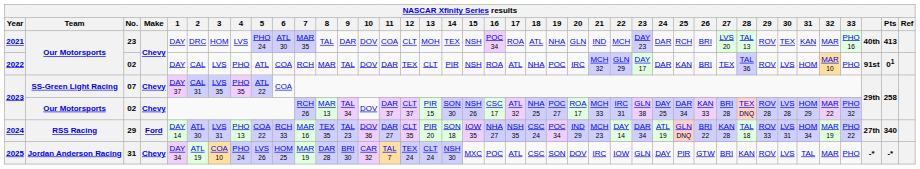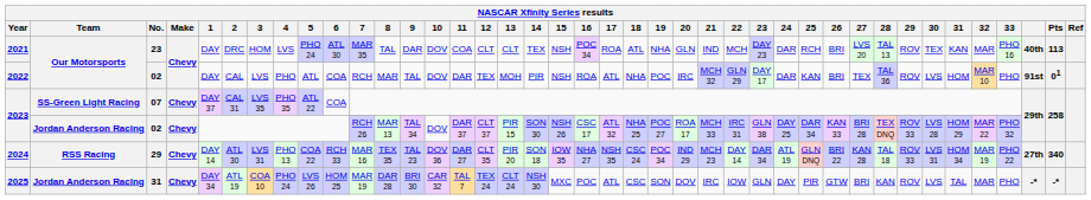 <table class="wikitable" style="text-align:center; font-size:75%">
 <tr>
 <th colspan=40><a href='#'>NASCAR Xfinity Series</a> results</th>
 </tr>
 <tr>
 <th>Year</th>
 <th>Team</th>
 <th>No.</th>
 <th>Make</th>
 <th>1</th>
 <th>2</th>
 <th>3</th>
 <th>4</th>
 <th>5</th>
 <th>6</th>
 <th>7</th>
 <th>8</th>
 <th>9</th>
 <th>10</th>
 <th>11</th>
 <th>12</th>
 <th>13</th>
 <th>14</th>
 <th>15</th>
 <th>16</th>
 <th>17</th>
 <th>18</th>
 <th>19</th>
 <th>20</th>
 <th>21</th>
 <th>22</th>
 <th>23</th>
 <th>24</th>
 <th>25</th>
 <th>26</th>
 <th>27</th>
 <th>28</th>
 <th>29</th>
 <th>30</th>
 <th>31</th>
 <th>32</th>
 <th>33</th>
 <th></th>
 <th>Pts</th>
 <th>Ref</th>
 </tr>
 <tr>
 <th><a href='#'>2021</a></th>
 <th rowspan=2><a href='#'>Our Motorsports</a></th>
 <th>23</th>
 <th rowspan=2><a href='#'>Chevy</a></th>
 <td><a href='#'>DAY</a></td>
 <td><a href='#'>DRC</a></td>
 <td><a href='#'>HOM</a></td>
 <td><a href='#'>LVS</a></td>
 <td style="background:#CFCFFF;"><a href='#'>PHO</a><br><small>24</small></td>
 <td style="background:#CFCFFF;"><a href='#'>ATL</a><br><small>30</small></td>
 <td style="background:#CFCFFF;"><a href='#'>MAR</a><br><small>35</small></td>
 <td><a href='#'>TAL</a></td>
 <td><a href='#'>DAR</a></td>
 <td><a href='#'>DOV</a></td>
 <td><a href='#'>COA</a></td>
 <td><a href='#'>CLT</a></td>
-<td><a href='#'>MOH</a></td>
+<td><a href='#'>CLT</a></td>
 <td><a href='#'>TEX</a></td>
 <td><a href='#'>NSH</a></td>
 <td style="background:#EFCFFF;"><a href='#'>POC</a><br><small>34</small></td>
 <td><a href='#'>ROA</a></td>
 <td><a href='#'>ATL</a></td>
 <td><a href='#'>NHA</a></td>
 <td><a href='#'>GLN</a></td>
 <td><a href='#'>IND</a></td>
 <td><a href='#'>MCH</a></td>
 <td style="background:#CFCFFF;"><a href='#'>DAY</a><br><small>23</small></td>
 <td><a href='#'>DAR</a></td>
 <td><a href='#'>RCH</a></td>
 <td><a href='#'>BRI</a></td>
 <td style="background:#DFFFDF;"><a href='#'>LVS</a><br><small>20</small></td>
 <td style="background:#DFFFDF;"><a href='#'>TAL</a><br><small>13</small></td>
 <td><a href='#'>ROV</a></td>
 <td><a href='#'>TEX</a></td>
 <td><a href='#'>KAN</a></td>
 <td><a href='#'>MAR</a></td>
 <td style="background:#DFFFDF;"><a href='#'>PHO</a><br><small>16</small></td>
 <th>40th</th>
-<th>413</th>
+<th>113</th>
 <th></th>
 </tr>
 <tr>
 <th><a href='#'>2022</a></th>
 <th>02</th>
 <td><a href='#'>DAY</a></td>
 <td><a href='#'>CAL</a></td>
 <td><a href='#'>LVS</a></td>
 <td><a href='#'>PHO</a></td>
 <td><a href='#'>ATL</a></td>
 <td><a href='#'>COA</a></td>
 <td><a href='#'>RCH</a></td>
 <td><a href='#'>MAR</a></td>
 <td><a href='#'>TAL</a></td>
 <td><a href='#'>DOV</a></td>
 <td><a href='#'>DAR</a></td>
 <td><a href='#'>TEX</a></td>
-<td><a href='#'>CLT</a></td>
+<td><a href='#'>MOH</a></td>
 <td><a href='#'>PIR</a></td>
 <td><a href='#'>NSH</a></td>
 <td><a href='#'>ROA</a></td>
 <td><a href='#'>ATL</a></td>
 <td><a href='#'>NHA</a></td>
 <td><a href='#'>POC</a></td>
 <td><a href='#'>IRC</a></td>
 <td style="background:#CFCFFF;"><a href='#'>MCH</a><br><small>32</small></td>
 <td style="background:#CFCFFF;"><a href='#'>GLN</a><br><small>29</small></td>
 <td style="background:#DFFFDF;"><a href='#'>DAY</a><br><small>17</small></td>
 <td><a href='#'>DAR</a></td>
 <td><a href='#'>KAN</a></td>
 <td><a href='#'>BRI</a></td>
 <td><a href='#'>TEX</a></td>
 <td style="background:#CFCFFF;"><a href='#'>TAL</a><br><small>36</small></td>
 <td><a href='#'>ROV</a></td>
 <td><a href='#'>LVS</a></td>
 <td><a href='#'>HOM</a></td>
 <td style="background:#FFDF9F;"><a href='#'>MAR</a><br><small>10</small></td>
 <td><a href='#'>PHO</a></td>
 <th>91st</th>
 <th>0<sup>1</sup></th>
 <th></th>
 </tr>
 <tr>
 <th rowspan=2><a href='#'>2023</a></th>
 <th><a href='#'>SS-Green Light Racing</a></th>
 <th>07</th>
 <th><a href='#'>Chevy</a></th>
 <td style="background:#EFCFFF;"><a href='#'>DAY</a><br><small>37</small></td>
 <td style="background:#CFCFFF;"><a href='#'>CAL</a><br><small>31</small></td>
 <td style="background:#CFCFFF;"><a href='#'>LVS</a><br><small>35</small></td>
 <td style="background:#EFCFFF;"><a href='#'>PHO</a><br><small>35</small></td>
 <td style="background:#CFCFFF;"><a href='#'>ATL</a><br><small>22</small></td>
 <td><a href='#'>COA</a></td>
 <td colspan=27></td>
 <th rowspan=2>29th</th>
 <th rowspan=2>258</th>
 <th rowspan=2></th>
 </tr>
 <tr>
-<th><a href='#'>Our Motorsports</a></th>
+<th><a href='#'>Jordan Anderson Racing</a></th>
 <th>02</th>
 <th><a href='#'>Chevy</a></th>
 <td colspan=6></td>
 <td style="background:#CFCFFF;"><a href='#'>RCH</a><br><small>26</small></td>
 <td style="background:#DFFFDF;"><a href='#'>MAR</a><br><small>13</small></td>
 <td style="background:#EFCFFF;"><a href='#'>TAL</a><br><small>34</small></td>
 <td><a href='#'>DOV</a></td>
 <td style="background:#EFCFFF;"><a href='#'>DAR</a><br><small>37</small></td>
 <td style="background:#EFCFFF;"><a href='#'>CLT</a><br><small>37</small></td>
 <td style="background:#DFFFDF;"><a href='#'>PIR</a><br><small>15</small></td>
 <td style="background:#CFCFFF;"><a href='#'>SON</a><br><small>30</small></td>
 <td style="background:#CFCFFF;"><a href='#'>NSH</a><br><small>26</small></td>
 <td style="background:#DFFFDF;"><a href='#'>CSC</a><br><small>17</small></td>
 <td style="background:#EFCFFF;"><a href='#'>ATL</a><br><small>32</small></td>
 <td style="background:#CFCFFF;"><a href='#'>NHA</a><br><small>25</small></td>
 <td style="background:#CFCFFF;"><a href='#'>POC</a><br><small>27</small></td>
 <td style="background:#DFFFDF;"><a href='#'>ROA</a><br><small>17</small></td>
 <td style="background:#CFCFFF;"><a href='#'>MCH</a><br><small>33</small></td>
 <td style="background:#CFCFFF;"><a href='#'>IRC</a><br><small>31</small></td>
 <td style="background:#EFCFFF;"><a href='#'>GLN</a><br><small>38</small></td>
 <td style="background:#CFCFFF;"><a href='#'>DAY</a><br><small>25</small></td>
 <td style="background:#CFCFFF;"><a href='#'>DAR</a><br><small>34</small></td>
 <td style="background:#EFCFFF;"><a href='#'>KAN</a><br><small>33</small></td>
 <td style="background:#CFCFFF;"><a href='#'>BRI</a><br><small>28</small></td>
 <td style="background:#FFCFCF;"><a href='#'>TEX</a><br><small>DNQ</small></td>
-<td style="background:#CFCFFF;"><a href='#'>ROV</a><br><small>28</small></td>
+<td style="background:#CFCFFF;"><a href='#'>ROV</a><br><small>33</small></td>
 <td style="background:#CFCFFF;"><a href='#'>LVS</a><br><small>28</small></td>
 <td style="background:#CFCFFF;"><a href='#'>HOM</a><br><small>29</small></td>
 <td style="background:#EFCFFF;"><a href='#'>MAR</a><br><small>22</small></td>
 <td style="background:#CFCFFF;"><a href='#'>PHO</a><br><small>32</small></td>
 </tr>
 <tr>
 <th><a href='#'>2024</a></th>
 <th><a href='#'>RSS Racing</a></th>
 <th>29</th>
-<th><a href='#'>Ford</a></th>
+<th><a href='#'>Chevy</a></th>
 <td style="background:#DFFFDF;"><a href='#'>DAY</a><br><small>14</small></td>
 <td style="background:#CFCFFF;"><a href='#'>ATL</a><br><small>30</small></td>
 <td style="background:#CFCFFF;"><a href='#'>LVS</a><br><small>31</small></td>
 <td style="background:#DFFFDF;"><a href='#'>PHO</a><br><small>13</small></td>
 <td style="background:#CFCFFF;"><a href='#'>COA</a><br><small>22</small></td>
 <td style="background:#CFCFFF;"><a href='#'>RCH</a><br><small>33</small></td>
 <td style="background:#DFFFDF;"><a href='#'>MAR</a><br><small>16</small></td>
 <td style="background:#CFCFFF;"><a href='#'>TEX</a><br><small>35</small></td>
 <td style="background:#CFCFFF;"><a href='#'>TAL</a><br><small>23</small></td>
 <td style="background:#EFCFFF;"><a href='#'>DOV</a><br><small>36</small></td>
 <td style="background:#CFCFFF;"><a href='#'>DAR</a><br><small>27</small></td>
 <td style="background:#EFCFFF;"><a href='#'>CLT</a><br><small>35</small></td>
 <td style="background:#DFFFDF;"><a href='#'>PIR</a><br><small>20</small></td>
 <td style="background:#DFFFDF;"><a href='#'>SON</a><br><small>18</small></td>
 <td style="background:#EFCFFF;"><a href='#'>IOW</a><br><small>35</small></td>
 <td style="background:#CFCFFF;"><a href='#'>NHA</a><br><small>27</small></td>
 <td style="background:#CFCFFF;"><a href='#'>NSH</a><br><small>35</small></td>
 <td style="background:#CFCFFF;"><a href='#'>CSC</a><br><small>24</small></td>
 <td style="background:#EFCFFF;"><a href='#'>POC</a><br><small>34</small></td>
 <td style="background:#CFCFFF;"><a href='#'>IND</a><br><small>29</small></td>
 <td style="background:#CFCFFF;"><a href='#'>MCH</a><br><small>23</small></td>
 <td style="background:#DFFFDF;"><a href='#'>DAY</a><br><small>14</small></td>
 <td style="background:#CFCFFF;"><a href='#'>DAR</a><br><small>34</small></td>
 <td style="background:#DFFFDF;"><a href='#'>ATL</a><br><small>19</small></td>
 <td style="background:#FFCFCF;"><a href='#'>GLN</a><br><small>DNQ</small></td>
 <td style="background:#CFCFFF;"><a href='#'>BRI</a><br><small>22</small></td>
 <td style="background:#CFCFFF;"><a href='#'>KAN</a><br><small>28</small></td>
 <td style="background:#DFFFDF;"><a href='#'>TAL</a><br><small>18</small></td>
 <td style="background:#CFCFFF;"><a href='#'>ROV</a><br><small>33</small></td>
 <td style="background:#CFCFFF;"><a href='#'>LVS</a><br><small>31</small></td>
 <td style="background:#CFCFFF;"><a href='#'>HOM</a><br><small>34</small></td>
 <td style="background:#DFFFDF;"><a href='#'>MAR</a><br><small>19</small></td>
 <td style="background:#CFCFFF;"><a href='#'>PHO</a><br><small>22</small></td>
 <th>27th</th>
 <th>340</th>
 <th></th>
 </tr>
 <tr>
 <th><a href='#'>2025</a></th>
 <th><a href='#'>Jordan Anderson Racing</a></th>
 <th>31</th>
 <th><a href='#'>Chevy</a></th>
 <td style="background:#EFCFFF;"><a href='#'>DAY</a><br><small>34</small></td>
 <td style="background:#DFFFDF;"><a href='#'>ATL</a><br><small>19</small></td>
 <td style="background:#FFDF9F;"><a href='#'>COA</a><br><small>10</small></td>
 <td style="background:#CFCFFF;"><a href='#'>PHO</a><br><small>24</small></td>
 <td style="background:#CFCFFF;"><a href='#'>LVS</a><br><small>26</small></td>
 <td style="background:#CFCFFF;"><a href='#'>HOM</a><br><small>25</small></td>
 <td style="background:#DFFFDF;"><a href='#'>MAR</a><br><small>19</small></td>
 <td style="background:#CFCFFF;"><a href='#'>DAR</a><br><small>28</small></td>
 <td style="background:#CFCFFF;"><a href='#'>BRI</a><br><small>30</small></td>
 <td style="background:#EFCFFF;"><a href='#'>CAR</a><br><small>32</small></td>
 <td style="background:#FFDF9F;"><a href='#'>TAL</a><br><small>7</small></td>
 <td style="background:#CFCFFF;"><a href='#'>TEX</a><br><small>24</small></td>
 <td style="background:#CFCFFF;"><a href='#'>CLT</a><br><small>24</small></td>
 <td style="background:#CFCFFF;"><a href='#'>NSH</a><br><small>30</small></td>
 <td><a href='#'>MXC</a></td>
 <td><a href='#'>POC</a></td>
 <td><a href='#'>ATL</a></td>
 <td><a href='#'>CSC</a></td>
 <td><a href='#'>SON</a></td>
 <td><a href='#'>DOV</a></td>
 <td><a href='#'>IRC</a></td>
 <td><a href='#'>IOW</a></td>
 <td><a href='#'>GLN</a></td>
 <td><a href='#'>DAY</a></td>
 <td><a href='#'>PIR</a></td>
 <td><a href='#'>GTW</a></td>
 <td><a href='#'>BRI</a></td>
 <td><a href='#'>KAN</a></td>
 <td><a href='#'>ROV</a></td>
 <td><a href='#'>LVS</a></td>
 <td><a href='#'>TAL</a></td>
 <td><a href='#'>MAR</a></td>
 <td><a href='#'>PHO</a></td>
 <th>-*</th>
 <th>-*</th>
 <th></th>
 </tr>
 </table>
